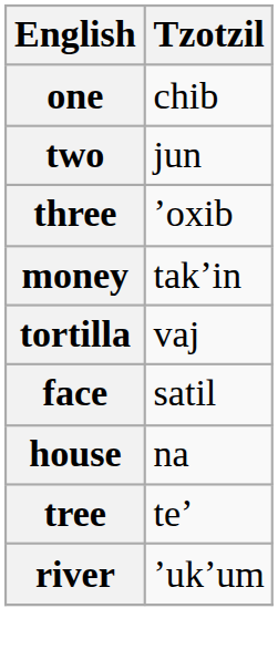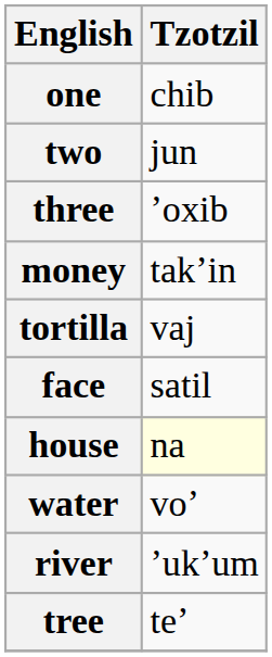 <table class="wikitable">
 <tr>
 <th>English</th>
 <th>Tzotzil</th>
 </tr>
 <tr>
 <th>one</th>
 <td>chib</td>
 </tr>
 <tr>
 <th>two</th>
 <td>jun</td>
 </tr>
 <tr>
 <th>three</th>
 <td>ʼoxib</td>
 </tr>
 <tr>
 <th>money</th>
 <td>takʼin</td>
 </tr>
 <tr>
 <th>tortilla</th>
 <td>vaj</td>
 </tr>
 <tr>
 <th>face</th>
 <td>satil</td>
 </tr>
 <tr>
 <th>house</th>
-<td>na</td>
+<td style="background: lightyellow;">na</td>
+</tr>
+<tr>
+<th>water</th>
+<td>voʼ</td>
+</tr>
+<tr>
+<th>river</th>
+<td>ʼukʼum</td>
 </tr>
 <tr>
 <th>tree</th>
 <td>teʼ</td>
 </tr>
 <tr>
-<th>river</th>
-<td>ʼukʼum</td>
-</tr>
-<tr>
 </tr>
 </table>
